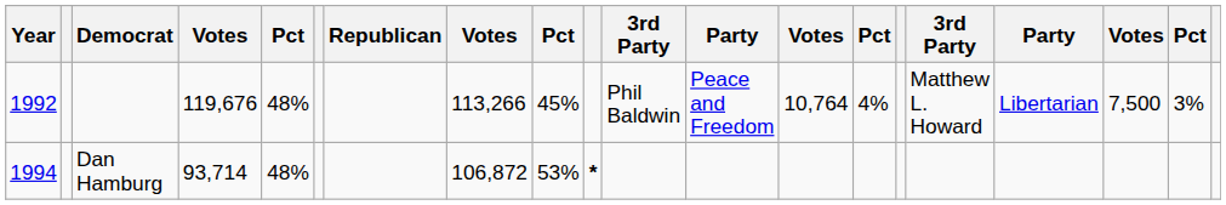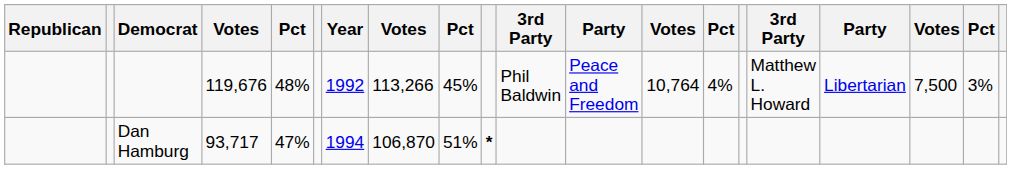 <table class="wikitable" style="margin:0.5em ; font-size:95%">
 <tr>
-<th>Year</th>
+<th>Republican</th>
 <th></th>
 <th>Democrat</th>
 <th>Votes</th>
 <th>Pct</th>
 <th></th>
-<th>Republican</th>
+<th>Year</th>
 <th>Votes</th>
 <th>Pct</th>
 <th></th>
 <th>3rd Party</th>
 <th>Party</th>
 <th>Votes</th>
 <th>Pct</th>
 <th></th>
 <th>3rd Party</th>
 <th>Party</th>
 <th>Votes</th>
 <th>Pct</th>
 <th></th>
 </tr>
 <tr>
-<td><a href='#'>1992</a></td>
+<td></td>
 <td></td>
 <td></td>
 <td>119,676</td>
 <td>48%</td>
 <td></td>
-<td></td>
+<td><a href='#'>1992</a></td>
 <td>113,266</td>
 <td>45%</td>
 <td></td>
 <td>Phil Baldwin</td>
 <td><a href='#'>Peace and Freedom</a></td>
 <td>10,764</td>
 <td>4%</td>
 <td></td>
 <td>Matthew L. Howard</td>
 <td><a href='#'>Libertarian</a></td>
 <td>7,500</td>
 <td>3%</td>
 <td></td>
 </tr>
 <tr>
-<td><a href='#'>1994</a></td>
+<td></td>
 <td></td>
 <td>Dan Hamburg</td>
-<td>93,714</td>
-<td>48%</td>
+<td>93,717</td>
+<td>47%</td>
 <td></td>
-<td></td>
-<td>106,872</td>
-<td>53%</td>
+<td><a href='#'>1994</a></td>
+<td>106,870</td>
+<td>51%</td>
 <td><strong>*</strong></td>
 <td></td>
 <td></td>
 <td></td>
 <td></td>
 <td></td>
 <td></td>
 <td></td>
 <td></td>
 <td></td>
 <td></td>
 </tr>
 </table>
